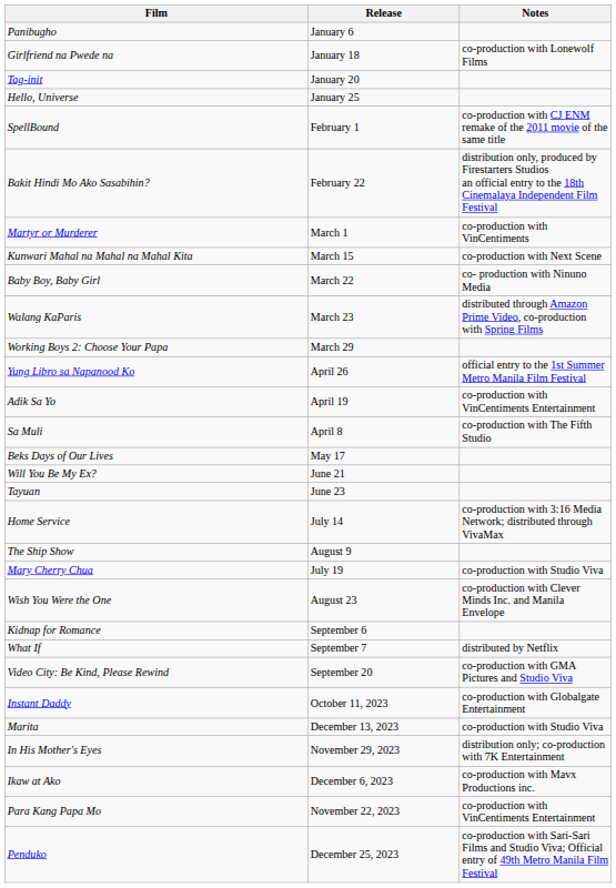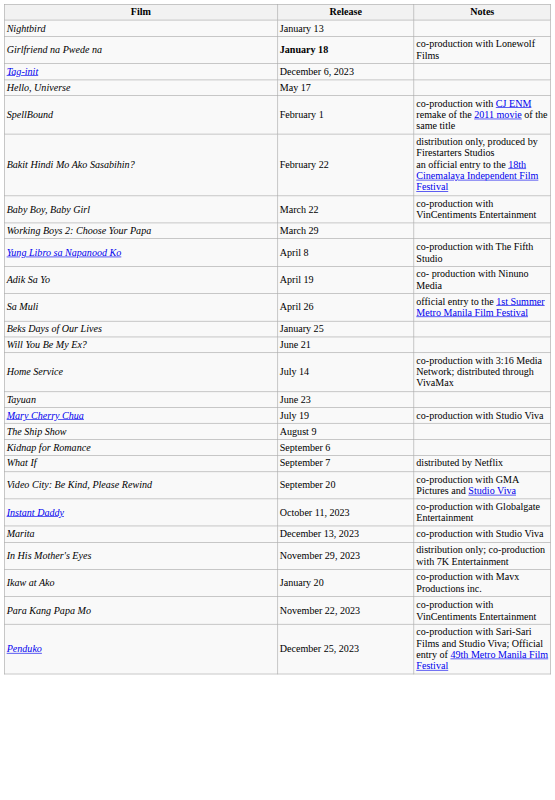 <table class="wikitable sortable">
 <tr>
 <th style="width:30%;">Film</th>
 <th style="width:15%;">Release</th>
 <th style="width:15%;">Notes</th>
 </tr>
 <tr>
-<td><em>Panibugho</em></td>
-<td>January 6</td>
+<td><em>Nightbird</em></td>
+<td>January 13</td>
 <td></td>
 </tr>
 <tr>
 <td><em>Girlfriend na Pwede na</em></td>
-<td>January 18</td>
+<td><strong>January 18</strong></td>
 <td>co-production with Lonewolf Films</td>
 </tr>
 <tr>
 <td><em><a href='#'>Tag-init</a></em></td>
-<td>January 20</td>
+<td>December 6, 2023</td>
 <td></td>
 </tr>
 <tr>
 <td><em>Hello, Universe</em></td>
-<td>January 25</td>
+<td>May 17</td>
 <td></td>
 </tr>
 <tr>
 <td><em>SpellBound</em></td>
 <td>February 1</td>
 <td>co-production with <a href='#'>CJ ENM</a> <br> remake of the <a href='#'>2011 movie</a> of the same title</td>
 </tr>
 <tr>
 <td><em>Bakit Hindi Mo Ako Sasabihin?</em></td>
 <td>February 22</td>
 <td>distribution only, produced by Firestarters Studios <br> an official entry to the <a href='#'>18th Cinemalaya Independent Film Festival</a></td>
 </tr>
 <tr>
-<td><em><a href='#'>Martyr or Murderer</a></em></td>
-<td>March 1</td>
-<td>co-production with VinCentiments</td>
-</tr>
-<tr>
-<td><em>Kunwari Mahal na Mahal na Mahal Kita</em></td>
-<td>March 15</td>
-<td>co-production with Next Scene</td>
-</tr>
-<tr>
 <td><em>Baby Boy, Baby Girl</em></td>
 <td>March 22</td>
-<td>co- production with Ninuno Media</td>
-</tr>
-<tr>
-<td><em>Walang KaParis</em></td>
-<td>March 23</td>
-<td>distributed through <a href='#'>Amazon Prime Video</a>, co-production with <a href='#'>Spring Films</a></td>
+<td>co-production with VinCentiments Entertainment</td>
 </tr>
 <tr>
 <td><em>Working Boys 2: Choose Your Papa</em></td>
 <td>March 29</td>
 <td></td>
 </tr>
 <tr>
 <td><em><a href='#'>Yung Libro sa Napanood Ko</a></em></td>
+<td>April 8</td>
+<td>co-production with The Fifth Studio</td>
+</tr>
+<tr>
+<td><em>Adik Sa Yo</em></td>
+<td>April 19</td>
+<td>co- production with Ninuno Media</td>
+</tr>
+<tr>
+<td><em>Sa Muli</em></td>
 <td>April 26</td>
 <td>official entry to the <a href='#'>1st Summer Metro Manila Film Festival</a></td>
 </tr>
 <tr>
-<td><em>Adik Sa Yo</em></td>
-<td>April 19</td>
-<td>co-production with VinCentiments Entertainment</td>
-</tr>
-<tr>
-<td><em>Sa Muli</em></td>
-<td>April 8</td>
-<td>co-production with The Fifth Studio</td>
-</tr>
-<tr>
 <td><em>Beks Days of Our Lives</em></td>
-<td>May 17</td>
+<td>January 25</td>
 <td></td>
 </tr>
 <tr>
 <td><em>Will You Be My Ex?</em></td>
 <td>June 21</td>
 <td></td>
 </tr>
 <tr>
-<td><em>Tayuan</em></td>
-<td>June 23</td>
-<td></td>
-</tr>
-<tr>
 <td><em>Home Service</em></td>
 <td>July 14</td>
 <td>co-production with 3:16 Media Network; distributed through VivaMax</td>
 </tr>
 <tr>
-<td><em>The Ship Show</em></td>
-<td>August 9</td>
+<td><em>Tayuan</em></td>
+<td>June 23</td>
 <td></td>
 </tr>
 <tr>
 <td><em><a href='#'>Mary Cherry Chua</a></em></td>
 <td>July 19</td>
 <td>co-production with Studio Viva</td>
 </tr>
 <tr>
-<td><em>Wish You Were the One</em></td>
-<td>August 23</td>
-<td>co-production with Clever Minds Inc. and Manila Envelope</td>
+<td><em>The Ship Show</em></td>
+<td>August 9</td>
+<td></td>
 </tr>
 <tr>
 <td><em>Kidnap for Romance</em></td>
 <td>September 6</td>
 <td></td>
 </tr>
 <tr>
 <td><em>What If</em></td>
 <td>September 7</td>
 <td>distributed by Netflix</td>
 </tr>
 <tr>
 <td><em> Video City: Be Kind, Please Rewind</em></td>
 <td>September 20</td>
 <td>co-production with GMA Pictures and <a href='#'>Studio Viva</a></td>
 </tr>
 <tr>
 <td><em><a href='#'>Instant Daddy</a></em></td>
 <td>October 11, 2023</td>
 <td>co-production with Globalgate Entertainment</td>
 </tr>
 <tr>
 <td><em>Marita</em></td>
 <td>December 13, 2023</td>
 <td>co-production with Studio Viva</td>
 </tr>
 <tr>
 <td><em>In His Mother's Eyes</em></td>
 <td>November 29, 2023</td>
 <td>distribution only; co-production with 7K Entertainment</td>
 </tr>
 <tr>
 <td><em>Ikaw at Ako</em></td>
-<td>December 6, 2023</td>
+<td>January 20</td>
 <td>co-production with Mavx Productions inc.</td>
 </tr>
 <tr>
 <td><em>Para Kang Papa Mo</em></td>
 <td>November 22, 2023</td>
 <td>co-production with VinCentiments Entertainment</td>
 </tr>
 <tr>
 <td><em><a href='#'>Penduko</a></em></td>
 <td>December 25, 2023</td>
 <td>co-production with Sari-Sari Films and Studio Viva; Official entry of <a href='#'>49th Metro Manila Film Festival</a></td>
 </tr>
 </table>
